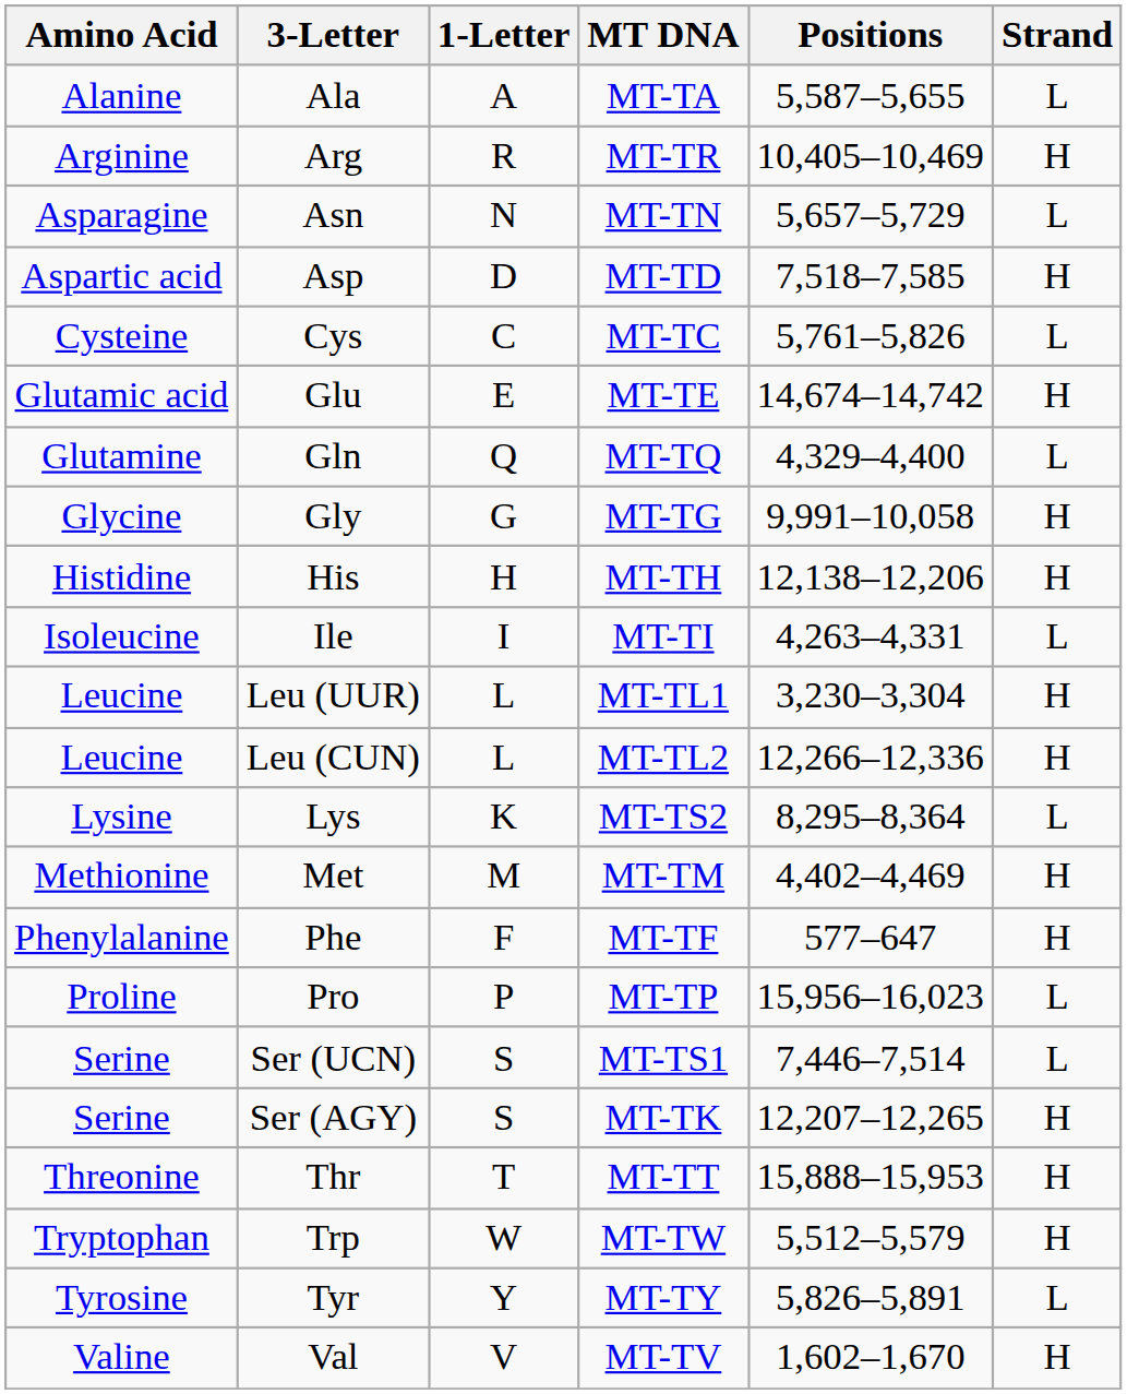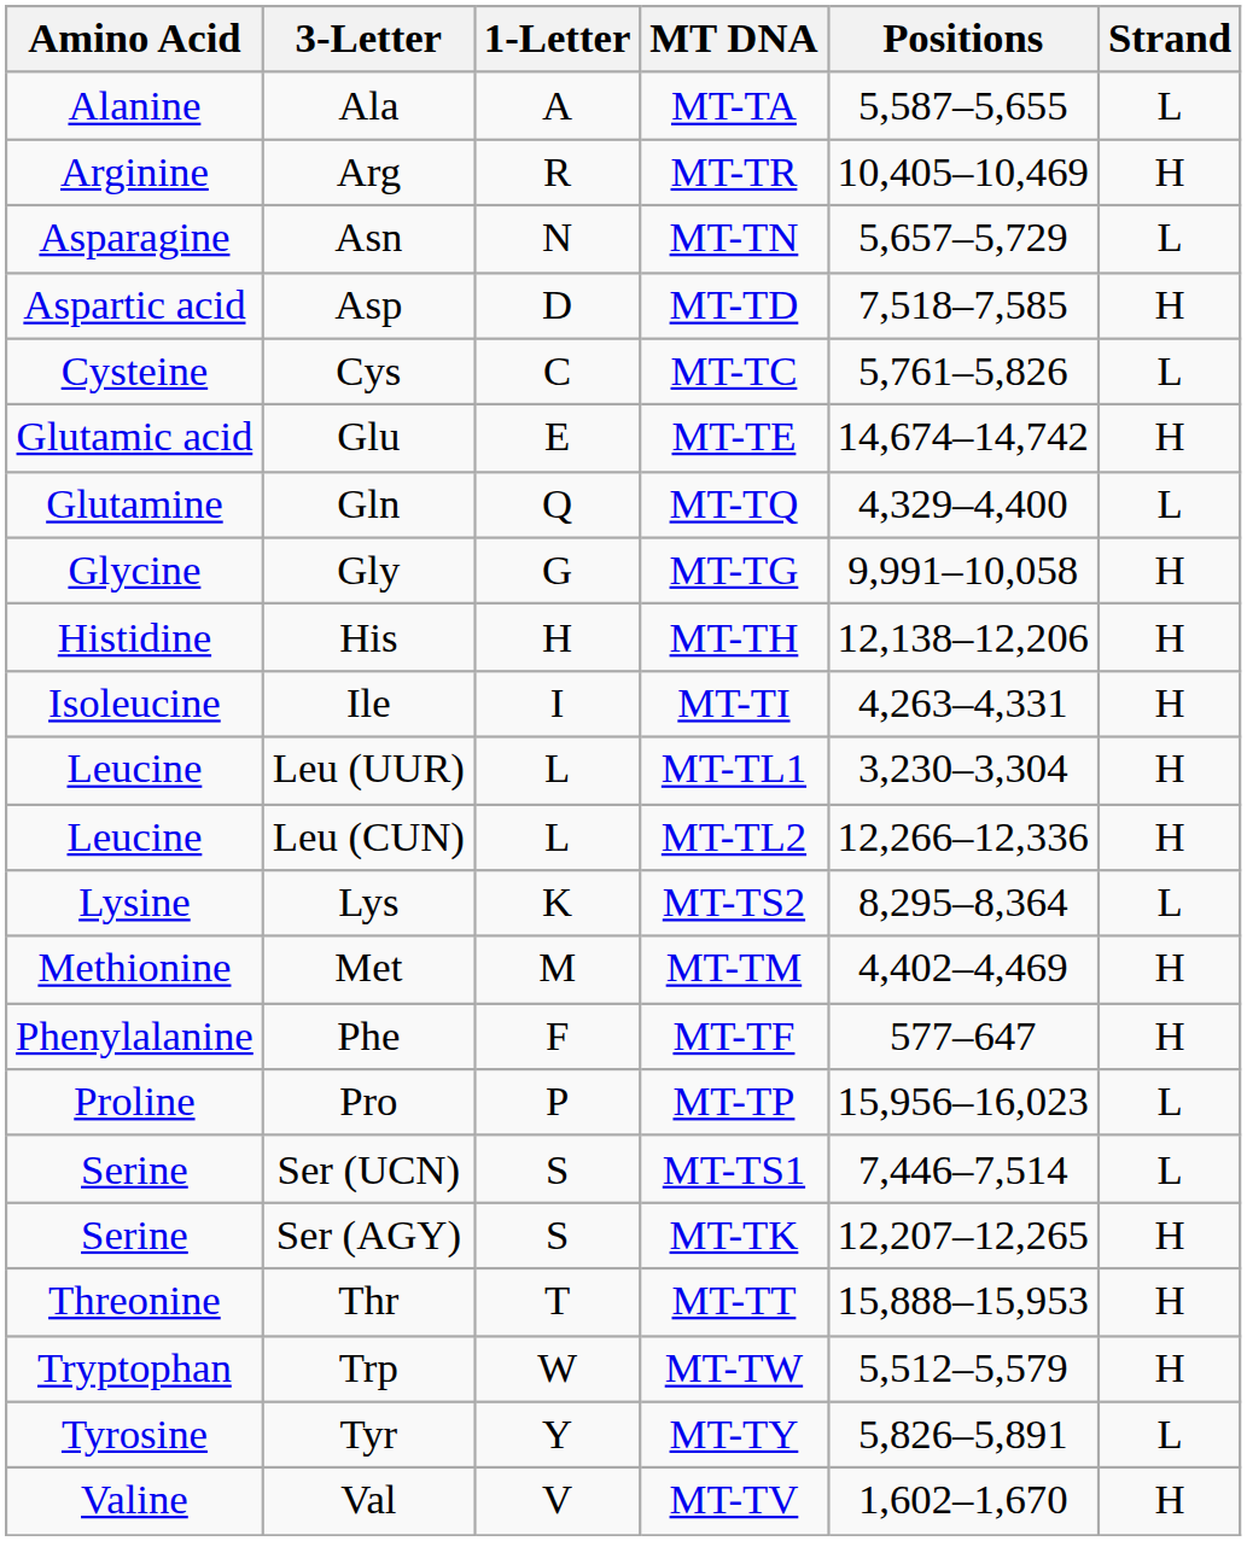 <table class="wikitable sortable">
 <tr>
 <th>Amino Acid</th>
 <th>3-Letter</th>
 <th>1-Letter</th>
 <th>MT DNA</th>
 <th>Positions</th>
 <th>Strand</th>
 </tr>
 <tr align="center">
 <td><a href='#'>Alanine</a></td>
 <td>Ala</td>
 <td>A</td>
 <td><a href='#'>MT-TA</a></td>
 <td>5,587–5,655</td>
 <td>L</td>
 </tr>
 <tr align="center">
 <td><a href='#'>Arginine</a></td>
 <td>Arg</td>
 <td>R</td>
 <td><a href='#'>MT-TR</a></td>
 <td>10,405–10,469</td>
 <td>H</td>
 </tr>
 <tr align="center">
 <td><a href='#'>Asparagine</a></td>
 <td>Asn</td>
 <td>N</td>
 <td><a href='#'>MT-TN</a></td>
 <td>5,657–5,729</td>
 <td>L</td>
 </tr>
 <tr align="center">
 <td><a href='#'>Aspartic acid</a></td>
 <td>Asp</td>
 <td>D</td>
 <td><a href='#'>MT-TD</a></td>
 <td>7,518–7,585</td>
 <td>H</td>
 </tr>
 <tr align="center">
 <td><a href='#'>Cysteine</a></td>
 <td>Cys</td>
 <td>C</td>
 <td><a href='#'>MT-TC</a></td>
 <td>5,761–5,826</td>
 <td>L</td>
 </tr>
 <tr align="center">
 <td><a href='#'>Glutamic acid</a></td>
 <td>Glu</td>
 <td>E</td>
 <td><a href='#'>MT-TE</a></td>
 <td>14,674–14,742</td>
 <td>H</td>
 </tr>
 <tr align="center">
 <td><a href='#'>Glutamine</a></td>
 <td>Gln</td>
 <td>Q</td>
 <td><a href='#'>MT-TQ</a></td>
 <td>4,329–4,400</td>
 <td>L</td>
 </tr>
 <tr align="center">
 <td><a href='#'>Glycine</a></td>
 <td>Gly</td>
 <td>G</td>
 <td><a href='#'>MT-TG</a></td>
 <td>9,991–10,058</td>
 <td>H</td>
 </tr>
 <tr align="center">
 <td><a href='#'>Histidine</a></td>
 <td>His</td>
 <td>H</td>
 <td><a href='#'>MT-TH</a></td>
 <td>12,138–12,206</td>
 <td>H</td>
 </tr>
 <tr align="center">
 <td><a href='#'>Isoleucine</a></td>
 <td>Ile</td>
 <td>I</td>
 <td><a href='#'>MT-TI</a></td>
 <td>4,263–4,331</td>
-<td>L</td>
+<td>H</td>
 </tr>
 <tr align="center">
 <td><a href='#'>Leucine</a></td>
 <td>Leu (UUR)</td>
 <td>L</td>
 <td><a href='#'>MT-TL1</a></td>
 <td>3,230–3,304</td>
 <td>H</td>
 </tr>
 <tr align="center">
 <td><a href='#'>Leucine</a></td>
 <td>Leu (CUN)</td>
 <td>L</td>
 <td><a href='#'>MT-TL2</a></td>
 <td>12,266–12,336</td>
 <td>H</td>
 </tr>
 <tr align="center">
 <td><a href='#'>Lysine</a></td>
 <td>Lys</td>
 <td>K</td>
 <td><a href='#'>MT-TS2</a></td>
 <td>8,295–8,364</td>
 <td>L</td>
 </tr>
 <tr align="center">
 <td><a href='#'>Methionine</a></td>
 <td>Met</td>
 <td>M</td>
 <td><a href='#'>MT-TM</a></td>
 <td>4,402–4,469</td>
 <td>H</td>
 </tr>
 <tr align="center">
 <td><a href='#'>Phenylalanine</a></td>
 <td>Phe</td>
 <td>F</td>
 <td><a href='#'>MT-TF</a></td>
 <td>577–647</td>
 <td>H</td>
 </tr>
 <tr align="center">
 <td><a href='#'>Proline</a></td>
 <td>Pro</td>
 <td>P</td>
 <td><a href='#'>MT-TP</a></td>
 <td>15,956–16,023</td>
 <td>L</td>
 </tr>
 <tr align="center">
 <td><a href='#'>Serine</a></td>
 <td>Ser (UCN)</td>
 <td>S</td>
 <td><a href='#'>MT-TS1</a></td>
 <td>7,446–7,514</td>
 <td>L</td>
 </tr>
 <tr align="center">
 <td><a href='#'>Serine</a></td>
 <td>Ser (AGY)</td>
 <td>S</td>
 <td><a href='#'>MT-TK</a></td>
 <td>12,207–12,265</td>
 <td>H</td>
 </tr>
 <tr align="center">
 <td><a href='#'>Threonine</a></td>
 <td>Thr</td>
 <td>T</td>
 <td><a href='#'>MT-TT</a></td>
 <td>15,888–15,953</td>
 <td>H</td>
 </tr>
 <tr align="center">
 <td><a href='#'>Tryptophan</a></td>
 <td>Trp</td>
 <td>W</td>
 <td><a href='#'>MT-TW</a></td>
 <td>5,512–5,579</td>
 <td>H</td>
 </tr>
 <tr align="center">
 <td><a href='#'>Tyrosine</a></td>
 <td>Tyr</td>
 <td>Y</td>
 <td><a href='#'>MT-TY</a></td>
 <td>5,826–5,891</td>
 <td>L</td>
 </tr>
 <tr align="center">
 <td><a href='#'>Valine</a></td>
 <td>Val</td>
 <td>V</td>
 <td><a href='#'>MT-TV</a></td>
 <td>1,602–1,670</td>
 <td>H</td>
 </tr>
 </table>
